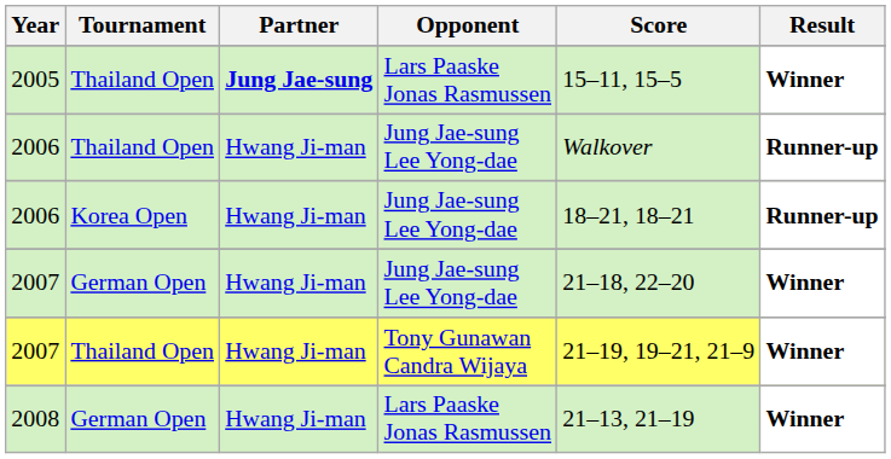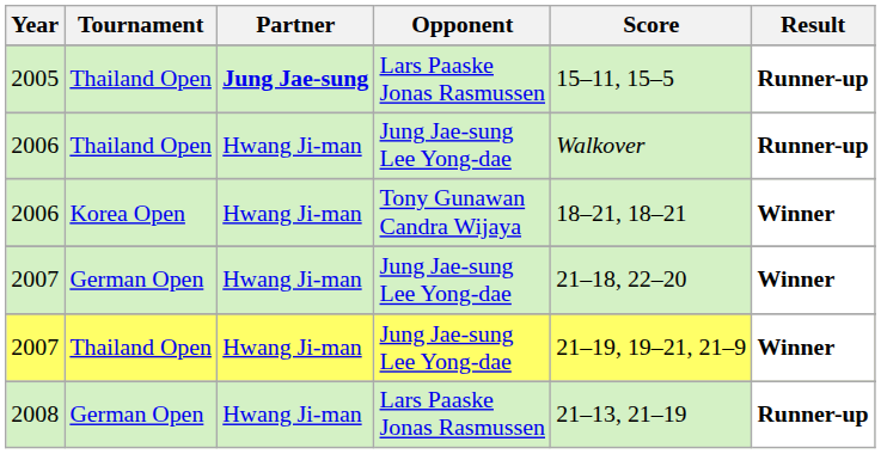 <table class="sortable wikitable" style="font-size: 90%;">
 <tr>
 <th>Year</th>
 <th>Tournament</th>
 <th>Partner</th>
 <th>Opponent</th>
 <th>Score</th>
 <th>Result</th>
 </tr>
 <tr>
 </tr>
 <tr bgcolor="#D4F1C5">
 <td align="center">2005</td>
 <td><a href='#'>Thailand Open</a></td>
 <td><strong> <a href='#'>Jung Jae-sung</a></strong></td>
 <td> <a href='#'>Lars Paaske</a><br> <a href='#'>Jonas Rasmussen</a></td>
 <td>15–11, 15–5</td>
-<td bgcolor="#FFFFFF"> <strong>Winner</strong></td>
+<td bgcolor="#FFFFFF"> <strong>Runner-up</strong></td>
 </tr>
 <tr>
 </tr>
 <tr bgcolor="#D4F1C5">
 <td align="center">2006</td>
 <td><a href='#'>Thailand Open</a></td>
 <td> <a href='#'>Hwang Ji-man</a></td>
 <td> <a href='#'>Jung Jae-sung</a><br> <a href='#'>Lee Yong-dae</a></td>
 <td><em>Walkover</em></td>
 <td bgcolor="#FFFFFF"> <strong>Runner-up</strong></td>
 </tr>
 <tr>
 </tr>
 <tr bgcolor="#D4F1C5">
 <td align="center">2006</td>
 <td><a href='#'>Korea Open</a></td>
 <td> <a href='#'>Hwang Ji-man</a></td>
-<td> <a href='#'>Jung Jae-sung</a><br> <a href='#'>Lee Yong-dae</a></td>
+<td> <a href='#'>Tony Gunawan</a><br> <a href='#'>Candra Wijaya</a></td>
 <td>18–21, 18–21</td>
-<td bgcolor="#FFFFFF"> <strong>Runner-up</strong></td>
+<td bgcolor="#FFFFFF"> <strong>Winner</strong></td>
 </tr>
 <tr>
 </tr>
 <tr bgcolor="#D4F1C5">
 <td align="center">2007</td>
 <td><a href='#'>German Open</a></td>
 <td> <a href='#'>Hwang Ji-man</a></td>
 <td> <a href='#'>Jung Jae-sung</a><br> <a href='#'>Lee Yong-dae</a></td>
 <td>21–18, 22–20</td>
 <td bgcolor="#FFFFFF"> <strong>Winner</strong></td>
 </tr>
 <tr>
 </tr>
 <tr bgcolor="#FFFF67">
 <td align="center">2007</td>
 <td><a href='#'>Thailand Open</a></td>
 <td> <a href='#'>Hwang Ji-man</a></td>
-<td> <a href='#'>Tony Gunawan</a><br> <a href='#'>Candra Wijaya</a></td>
+<td> <a href='#'>Jung Jae-sung</a><br> <a href='#'>Lee Yong-dae</a></td>
 <td>21–19, 19–21, 21–9</td>
 <td bgcolor="#FFFFFF"> <strong>Winner</strong></td>
 </tr>
 <tr>
 </tr>
 <tr bgcolor="#D4F1C5">
 <td align="center">2008</td>
 <td><a href='#'>German Open</a></td>
 <td> <a href='#'>Hwang Ji-man</a></td>
 <td> <a href='#'>Lars Paaske</a><br> <a href='#'>Jonas Rasmussen</a></td>
 <td>21–13, 21–19</td>
-<td bgcolor="#FFFFFF"> <strong>Winner</strong></td>
+<td bgcolor="#FFFFFF"> <strong>Runner-up</strong></td>
 </tr>
 </table>
